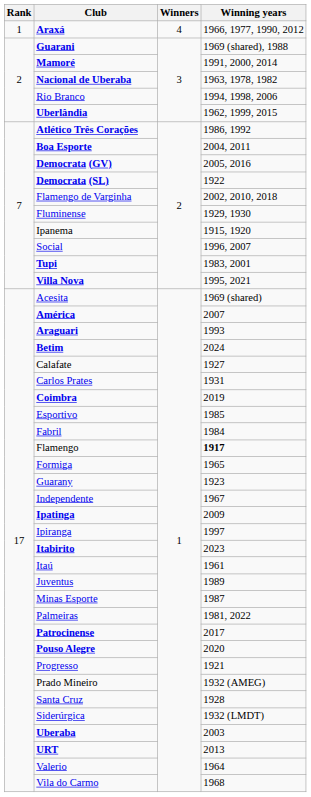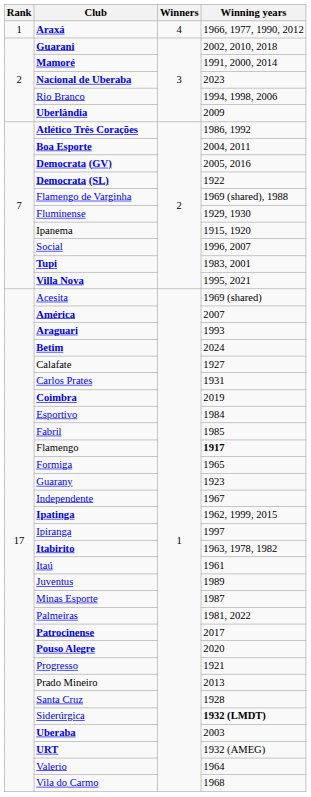 <table class="wikitable sortable">
 <tr>
 <th>Rank</th>
 <th style="width:180px">Club</th>
 <th>Winners</th>
 <th>Winning years</th>
 </tr>
 <tr>
 <td align=center>1</td>
 <td><strong><a href='#'>Araxá</a></strong></td>
 <td align=center>4</td>
 <td>1966, 1977, 1990, 2012</td>
 </tr>
 <tr>
 <td rowspan=5 align=center>2</td>
 <td><strong><a href='#'>Guarani</a></strong></td>
 <td rowspan=5 align=center>3</td>
-<td>1969 (shared), 1988</td>
+<td>2002, 2010, 2018</td>
 </tr>
 <tr>
 <td><strong><a href='#'>Mamoré</a></strong></td>
 <td>1991, 2000, 2014</td>
 </tr>
 <tr>
 <td><strong><a href='#'>Nacional de Uberaba</a></strong></td>
-<td>1963, 1978, 1982</td>
+<td>2023</td>
 </tr>
 <tr>
 <td><a href='#'>Rio Branco</a></td>
 <td>1994, 1998, 2006</td>
 </tr>
 <tr>
 <td><strong><a href='#'>Uberlândia</a></strong></td>
-<td>1962, 1999, 2015</td>
+<td>2009</td>
 </tr>
 <tr>
 <td rowspan="10" align="center">7</td>
 <td><strong><a href='#'>Atlético Três Corações</a></strong></td>
 <td rowspan="10" align="center">2</td>
 <td>1986, 1992</td>
 </tr>
 <tr>
 <td><strong><a href='#'>Boa Esporte</a></strong></td>
 <td>2004, 2011</td>
 </tr>
 <tr>
 <td><strong><a href='#'>Democrata</a> <a href='#'>(GV)</a></strong></td>
 <td>2005, 2016</td>
 </tr>
 <tr>
 <td><strong><a href='#'>Democrata</a> <a href='#'>(SL)</a></strong></td>
 <td>1922</td>
 </tr>
 <tr>
 <td><a href='#'>Flamengo de Varginha</a></td>
-<td>2002, 2010, 2018</td>
+<td>1969 (shared), 1988</td>
 </tr>
 <tr>
 <td><a href='#'>Fluminense</a></td>
 <td>1929, 1930</td>
 </tr>
 <tr>
 <td>Ipanema</td>
 <td>1915, 1920</td>
 </tr>
 <tr>
 <td><a href='#'>Social</a></td>
 <td>1996, 2007</td>
 </tr>
 <tr>
 <td><strong><a href='#'>Tupi</a></strong></td>
 <td>1983, 2001</td>
 </tr>
 <tr>
 <td><strong><a href='#'>Villa Nova</a></strong></td>
 <td>1995, 2021</td>
 </tr>
 <tr>
 <td rowspan="30" align="center">17</td>
 <td><a href='#'>Acesita</a></td>
 <td rowspan="30" align="center">1</td>
 <td>1969 (shared)</td>
 </tr>
 <tr>
 <td><strong><a href='#'>América</a></strong></td>
 <td>2007</td>
 </tr>
 <tr>
 <td><strong><a href='#'>Araguari</a></strong></td>
 <td>1993</td>
 </tr>
 <tr>
 <td><strong><a href='#'>Betim</a></strong></td>
 <td>2024</td>
 </tr>
 <tr>
 <td>Calafate</td>
 <td>1927</td>
 </tr>
 <tr>
 <td><a href='#'>Carlos Prates</a></td>
 <td>1931</td>
 </tr>
 <tr>
 <td><strong><a href='#'>Coimbra</a></strong></td>
 <td>2019</td>
 </tr>
 <tr>
 <td><a href='#'>Esportivo</a></td>
-<td>1985</td>
+<td>1984</td>
 </tr>
 <tr>
 <td><a href='#'>Fabril</a></td>
-<td>1984</td>
+<td>1985</td>
 </tr>
 <tr>
 <td>Flamengo</td>
 <td><strong>1917</strong></td>
 </tr>
 <tr>
 <td><a href='#'>Formiga</a></td>
 <td>1965</td>
 </tr>
 <tr>
 <td><a href='#'>Guarany</a></td>
 <td>1923</td>
 </tr>
 <tr>
 <td><a href='#'>Independente</a></td>
 <td>1967</td>
 </tr>
 <tr>
 <td><strong><a href='#'>Ipatinga</a></strong></td>
-<td>2009</td>
+<td>1962, 1999, 2015</td>
 </tr>
 <tr>
 <td><a href='#'>Ipiranga</a></td>
 <td>1997</td>
 </tr>
 <tr>
 <td><strong><a href='#'>Itabirito</a></strong></td>
-<td>2023</td>
+<td>1963, 1978, 1982</td>
 </tr>
 <tr>
 <td><a href='#'>Itaú</a></td>
 <td>1961</td>
 </tr>
 <tr>
 <td><a href='#'>Juventus</a></td>
 <td>1989</td>
 </tr>
 <tr>
 <td><a href='#'>Minas Esporte</a></td>
 <td>1987</td>
 </tr>
 <tr>
 <td><a href='#'>Palmeiras</a></td>
 <td>1981, 2022</td>
 </tr>
 <tr>
 <td><strong><a href='#'>Patrocinense</a></strong></td>
 <td>2017</td>
 </tr>
 <tr>
 <td><strong><a href='#'>Pouso Alegre</a></strong></td>
 <td>2020</td>
 </tr>
 <tr>
 <td><a href='#'>Progresso</a></td>
 <td>1921</td>
 </tr>
 <tr>
 <td>Prado Mineiro</td>
-<td>1932 (AMEG)</td>
+<td>2013</td>
 </tr>
 <tr>
 <td><a href='#'>Santa Cruz</a></td>
 <td>1928</td>
 </tr>
 <tr>
 <td><a href='#'>Siderúrgica</a></td>
-<td>1932 (LMDT)</td>
+<td><strong>1932 (LMDT)</strong></td>
 </tr>
 <tr>
 <td><strong><a href='#'>Uberaba</a></strong></td>
 <td>2003</td>
 </tr>
 <tr>
 <td><strong><a href='#'>URT</a></strong></td>
-<td>2013</td>
+<td>1932 (AMEG)</td>
 </tr>
 <tr>
 <td><a href='#'>Valerio</a></td>
 <td>1964</td>
 </tr>
 <tr>
 <td><a href='#'>Vila do Carmo</a></td>
 <td>1968</td>
 </tr>
 </table>
